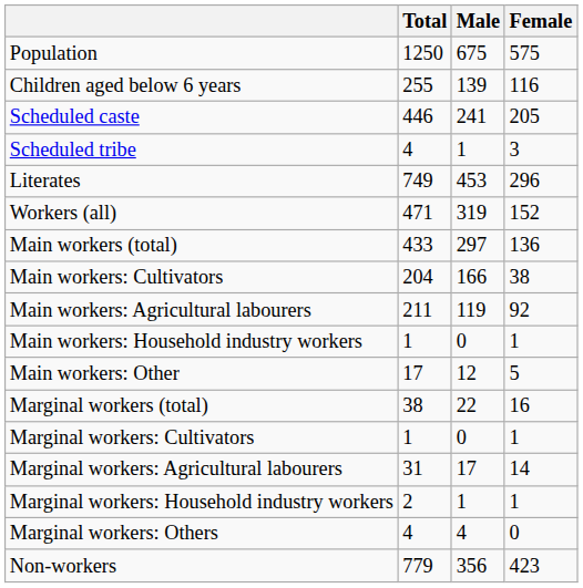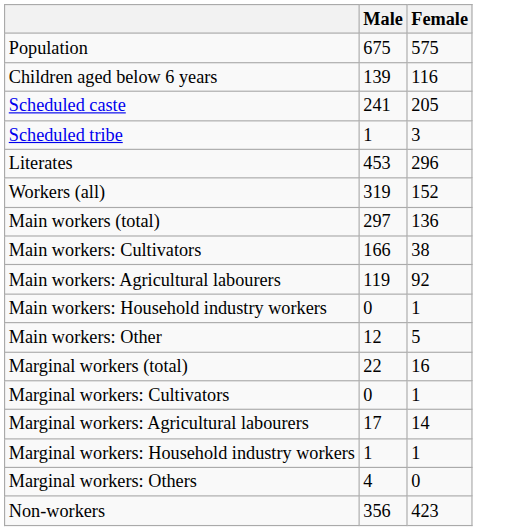 <table class="wikitable sortable">
 <tr>
 <th></th>
-<th>Total</th>
 <th>Male</th>
 <th>Female</th>
 </tr>
 <tr>
 <td>Population</td>
-<td>1250</td>
 <td>675</td>
 <td>575</td>
 </tr>
 <tr>
 <td>Children aged below 6 years</td>
-<td>255</td>
 <td>139</td>
 <td>116</td>
 </tr>
 <tr>
 <td><a href='#'>Scheduled caste</a></td>
-<td>446</td>
 <td>241</td>
 <td>205</td>
 </tr>
 <tr>
 <td><a href='#'>Scheduled tribe</a></td>
-<td>4</td>
 <td>1</td>
 <td>3</td>
 </tr>
 <tr>
 <td>Literates</td>
-<td>749</td>
 <td>453</td>
 <td>296</td>
 </tr>
 <tr>
 <td>Workers (all)</td>
-<td>471</td>
 <td>319</td>
 <td>152</td>
 </tr>
 <tr>
 <td>Main workers (total)</td>
-<td>433</td>
 <td>297</td>
 <td>136</td>
 </tr>
 <tr>
 <td>Main workers: Cultivators</td>
-<td>204</td>
 <td>166</td>
 <td>38</td>
 </tr>
 <tr>
 <td>Main workers: Agricultural labourers</td>
-<td>211</td>
 <td>119</td>
 <td>92</td>
 </tr>
 <tr>
 <td>Main workers: Household industry workers</td>
-<td>1</td>
 <td>0</td>
 <td>1</td>
 </tr>
 <tr>
 <td>Main workers: Other</td>
-<td>17</td>
 <td>12</td>
 <td>5</td>
 </tr>
 <tr>
 <td>Marginal workers (total)</td>
-<td>38</td>
 <td>22</td>
 <td>16</td>
 </tr>
 <tr>
 <td>Marginal workers: Cultivators</td>
-<td>1</td>
 <td>0</td>
 <td>1</td>
 </tr>
 <tr>
 <td>Marginal workers: Agricultural labourers</td>
-<td>31</td>
 <td>17</td>
 <td>14</td>
 </tr>
 <tr>
 <td>Marginal workers: Household industry workers</td>
-<td>2</td>
 <td>1</td>
 <td>1</td>
 </tr>
 <tr>
 <td>Marginal workers: Others</td>
 <td>4</td>
-<td>4</td>
 <td>0</td>
 </tr>
 <tr>
 <td>Non-workers</td>
-<td>779</td>
 <td>356</td>
 <td>423</td>
 </tr>
 </table>
